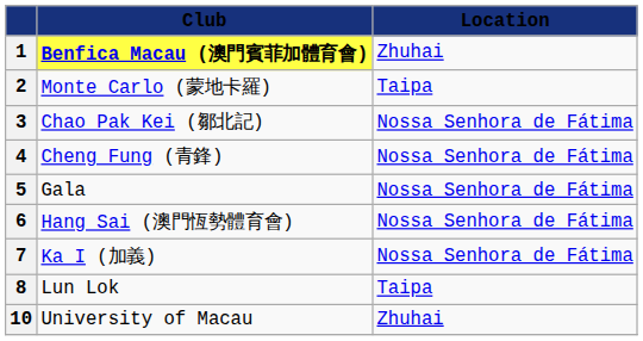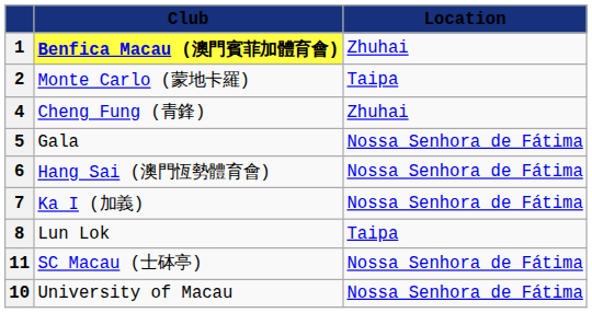 <table class="wikitable sortable" style="text-align:left">
 <tr>
 <th style="background:#17317c;"></th>
 <th style="background:#17317c;"><span>Club</span></th>
 <th style="background:#17317c;"><span>Location</span></th>
 </tr>
 <tr>
 <th>1</th>
 <td bgcolor=#ffff44><strong><a href='#'>Benfica Macau</a> (澳門賓菲加體育會)</strong></td>
 <td><a href='#'>Zhuhai</a></td>
 </tr>
 <tr>
 <th>2</th>
 <td><a href='#'>Monte Carlo</a> (蒙地卡羅)</td>
 <td><a href='#'>Taipa</a></td>
 </tr>
 <tr>
-<th>3</th>
-<td><a href='#'>Chao Pak Kei</a> (鄒北記)</td>
-<td><a href='#'>Nossa Senhora de Fátima</a></td>
-</tr>
-<tr>
 <th>4</th>
 <td><a href='#'>Cheng Fung</a> (青鋒)</td>
-<td><a href='#'>Nossa Senhora de Fátima</a></td>
+<td><a href='#'>Zhuhai</a></td>
 </tr>
 <tr>
 <th>5</th>
 <td>Gala</td>
 <td><a href='#'>Nossa Senhora de Fátima</a></td>
 </tr>
 <tr>
 <th>6</th>
 <td><a href='#'>Hang Sai</a> (澳門恆勢體育會)</td>
 <td><a href='#'>Nossa Senhora de Fátima</a></td>
 </tr>
 <tr>
 <th>7</th>
 <td><a href='#'>Ka I</a> (加義)</td>
 <td><a href='#'>Nossa Senhora de Fátima</a></td>
 </tr>
 <tr>
 <th>8</th>
 <td>Lun Lok</td>
 <td><a href='#'>Taipa</a></td>
 </tr>
 <tr>
+<th>11</th>
+<td><a href='#'>SC Macau</a> (士砵亭)</td>
+<td><a href='#'>Nossa Senhora de Fátima</a></td>
+</tr>
+<tr>
 <th>10</th>
 <td>University of Macau</td>
-<td><a href='#'>Zhuhai</a></td>
+<td><a href='#'>Nossa Senhora de Fátima</a></td>
 </tr>
 <tr>
 </tr>
 </table>
